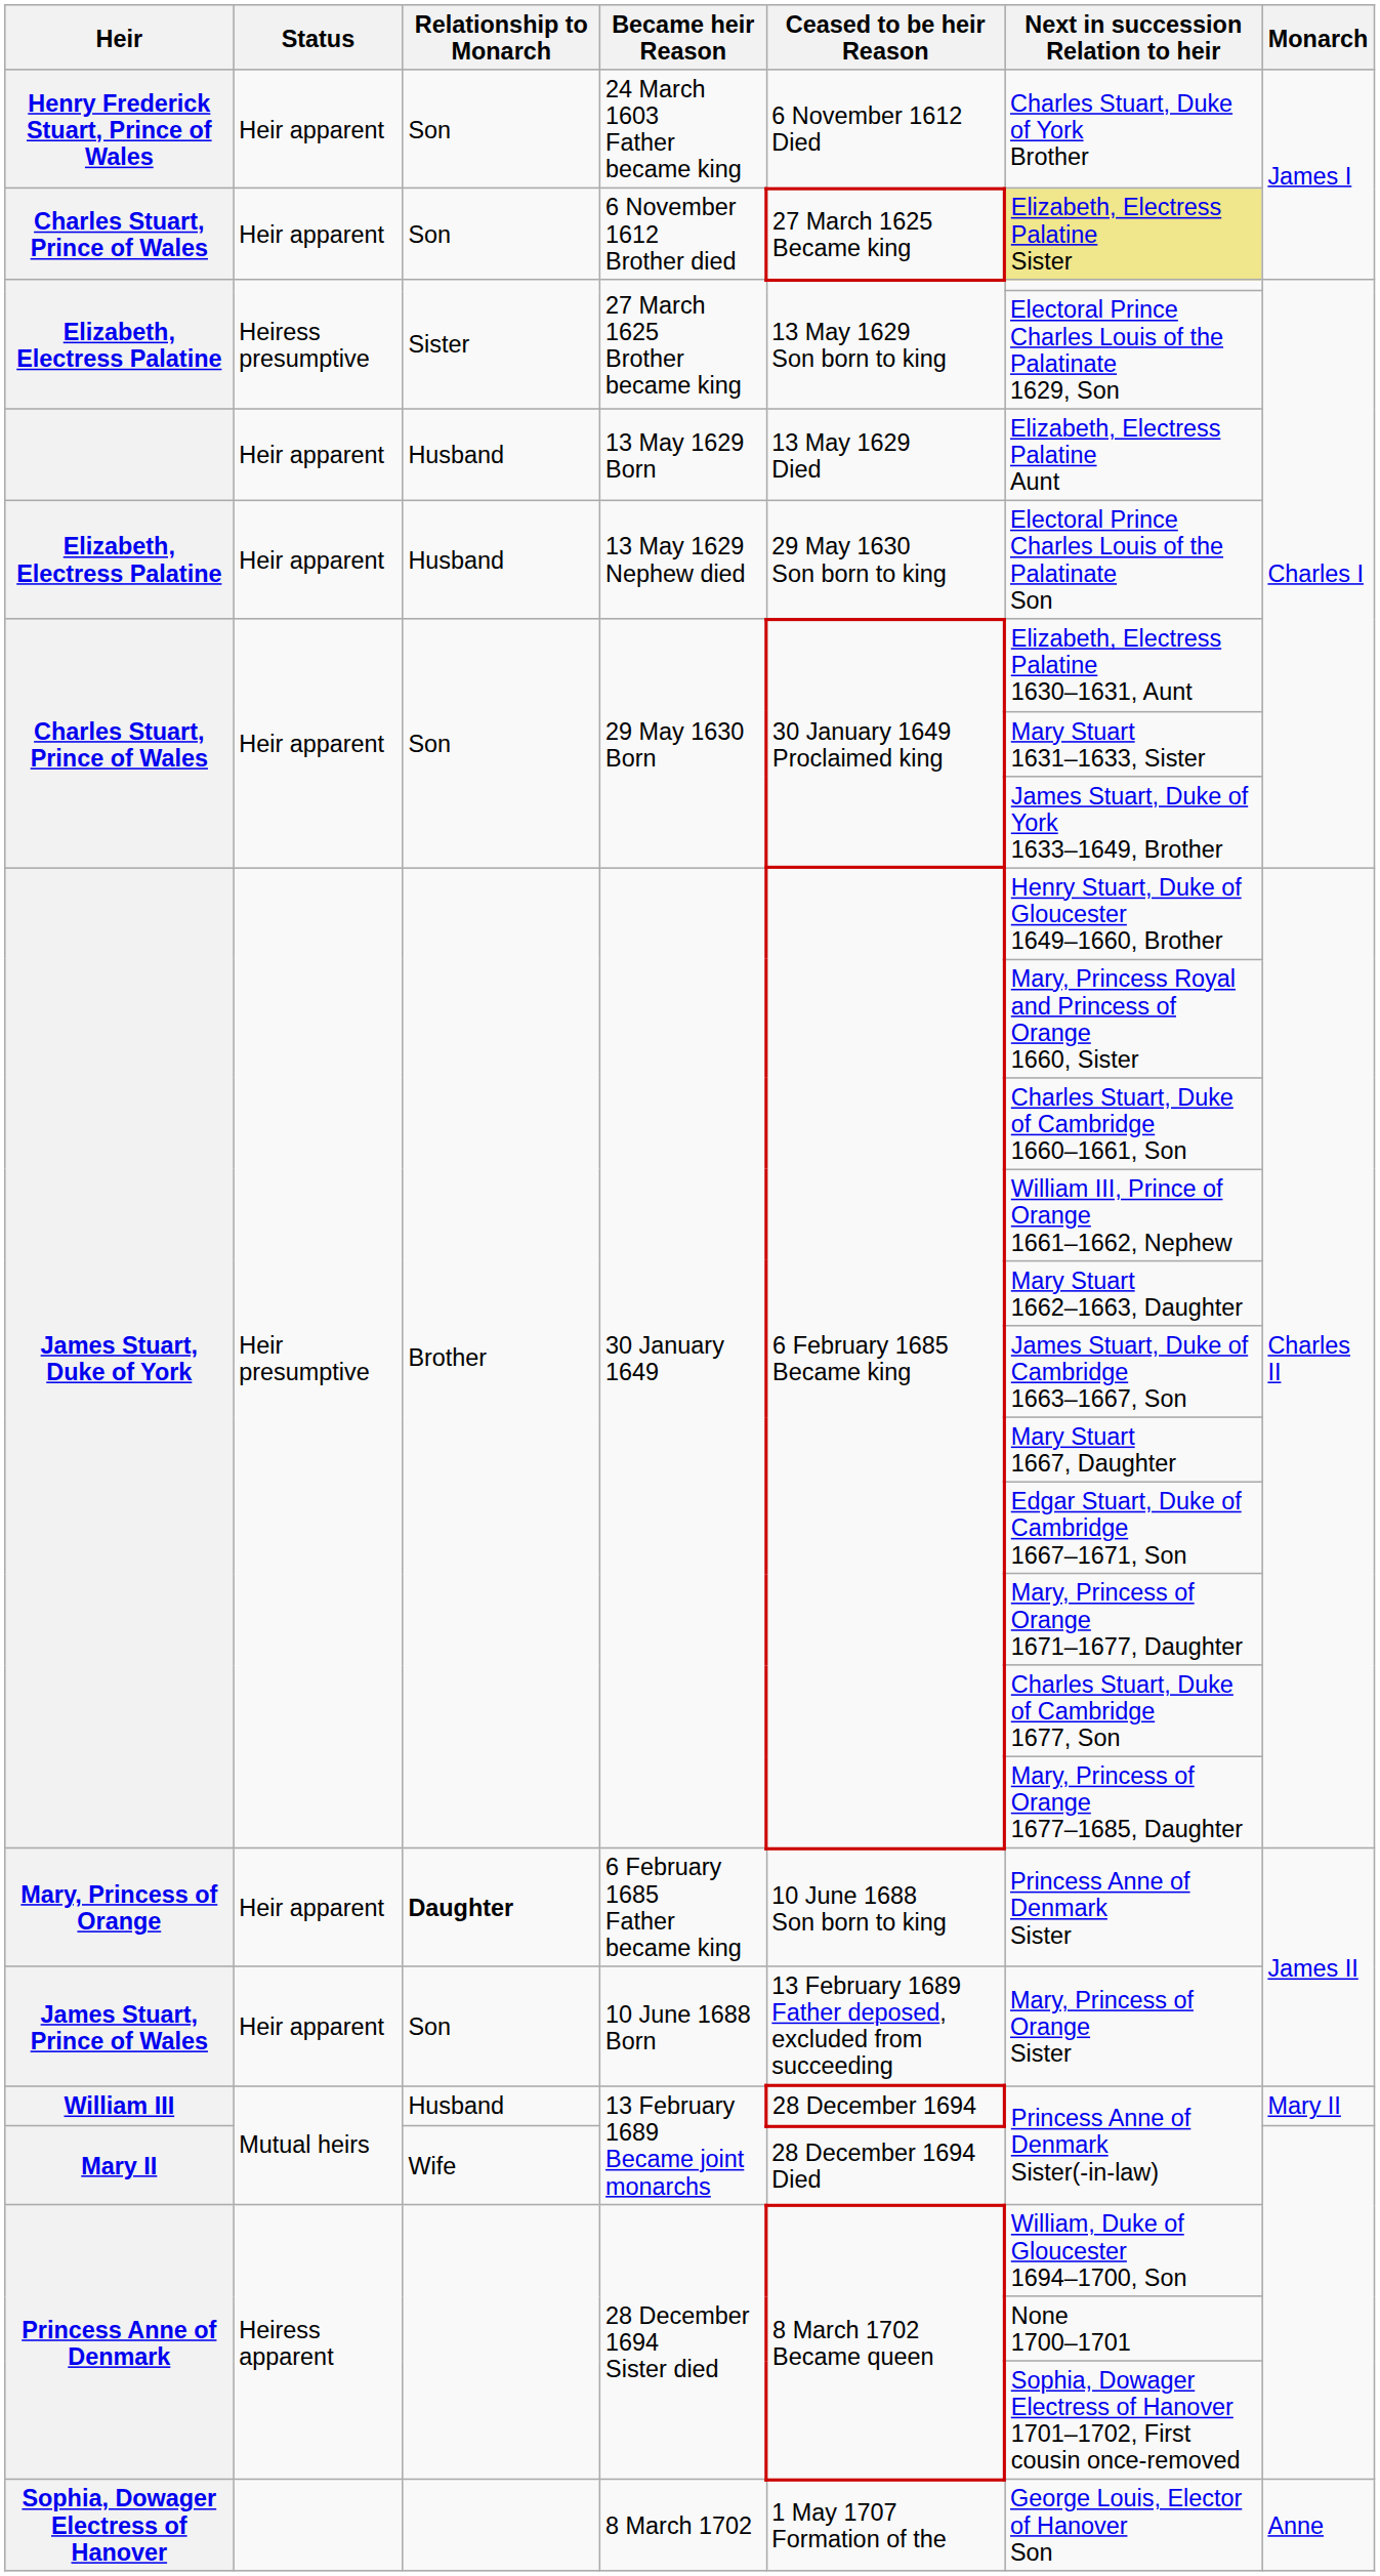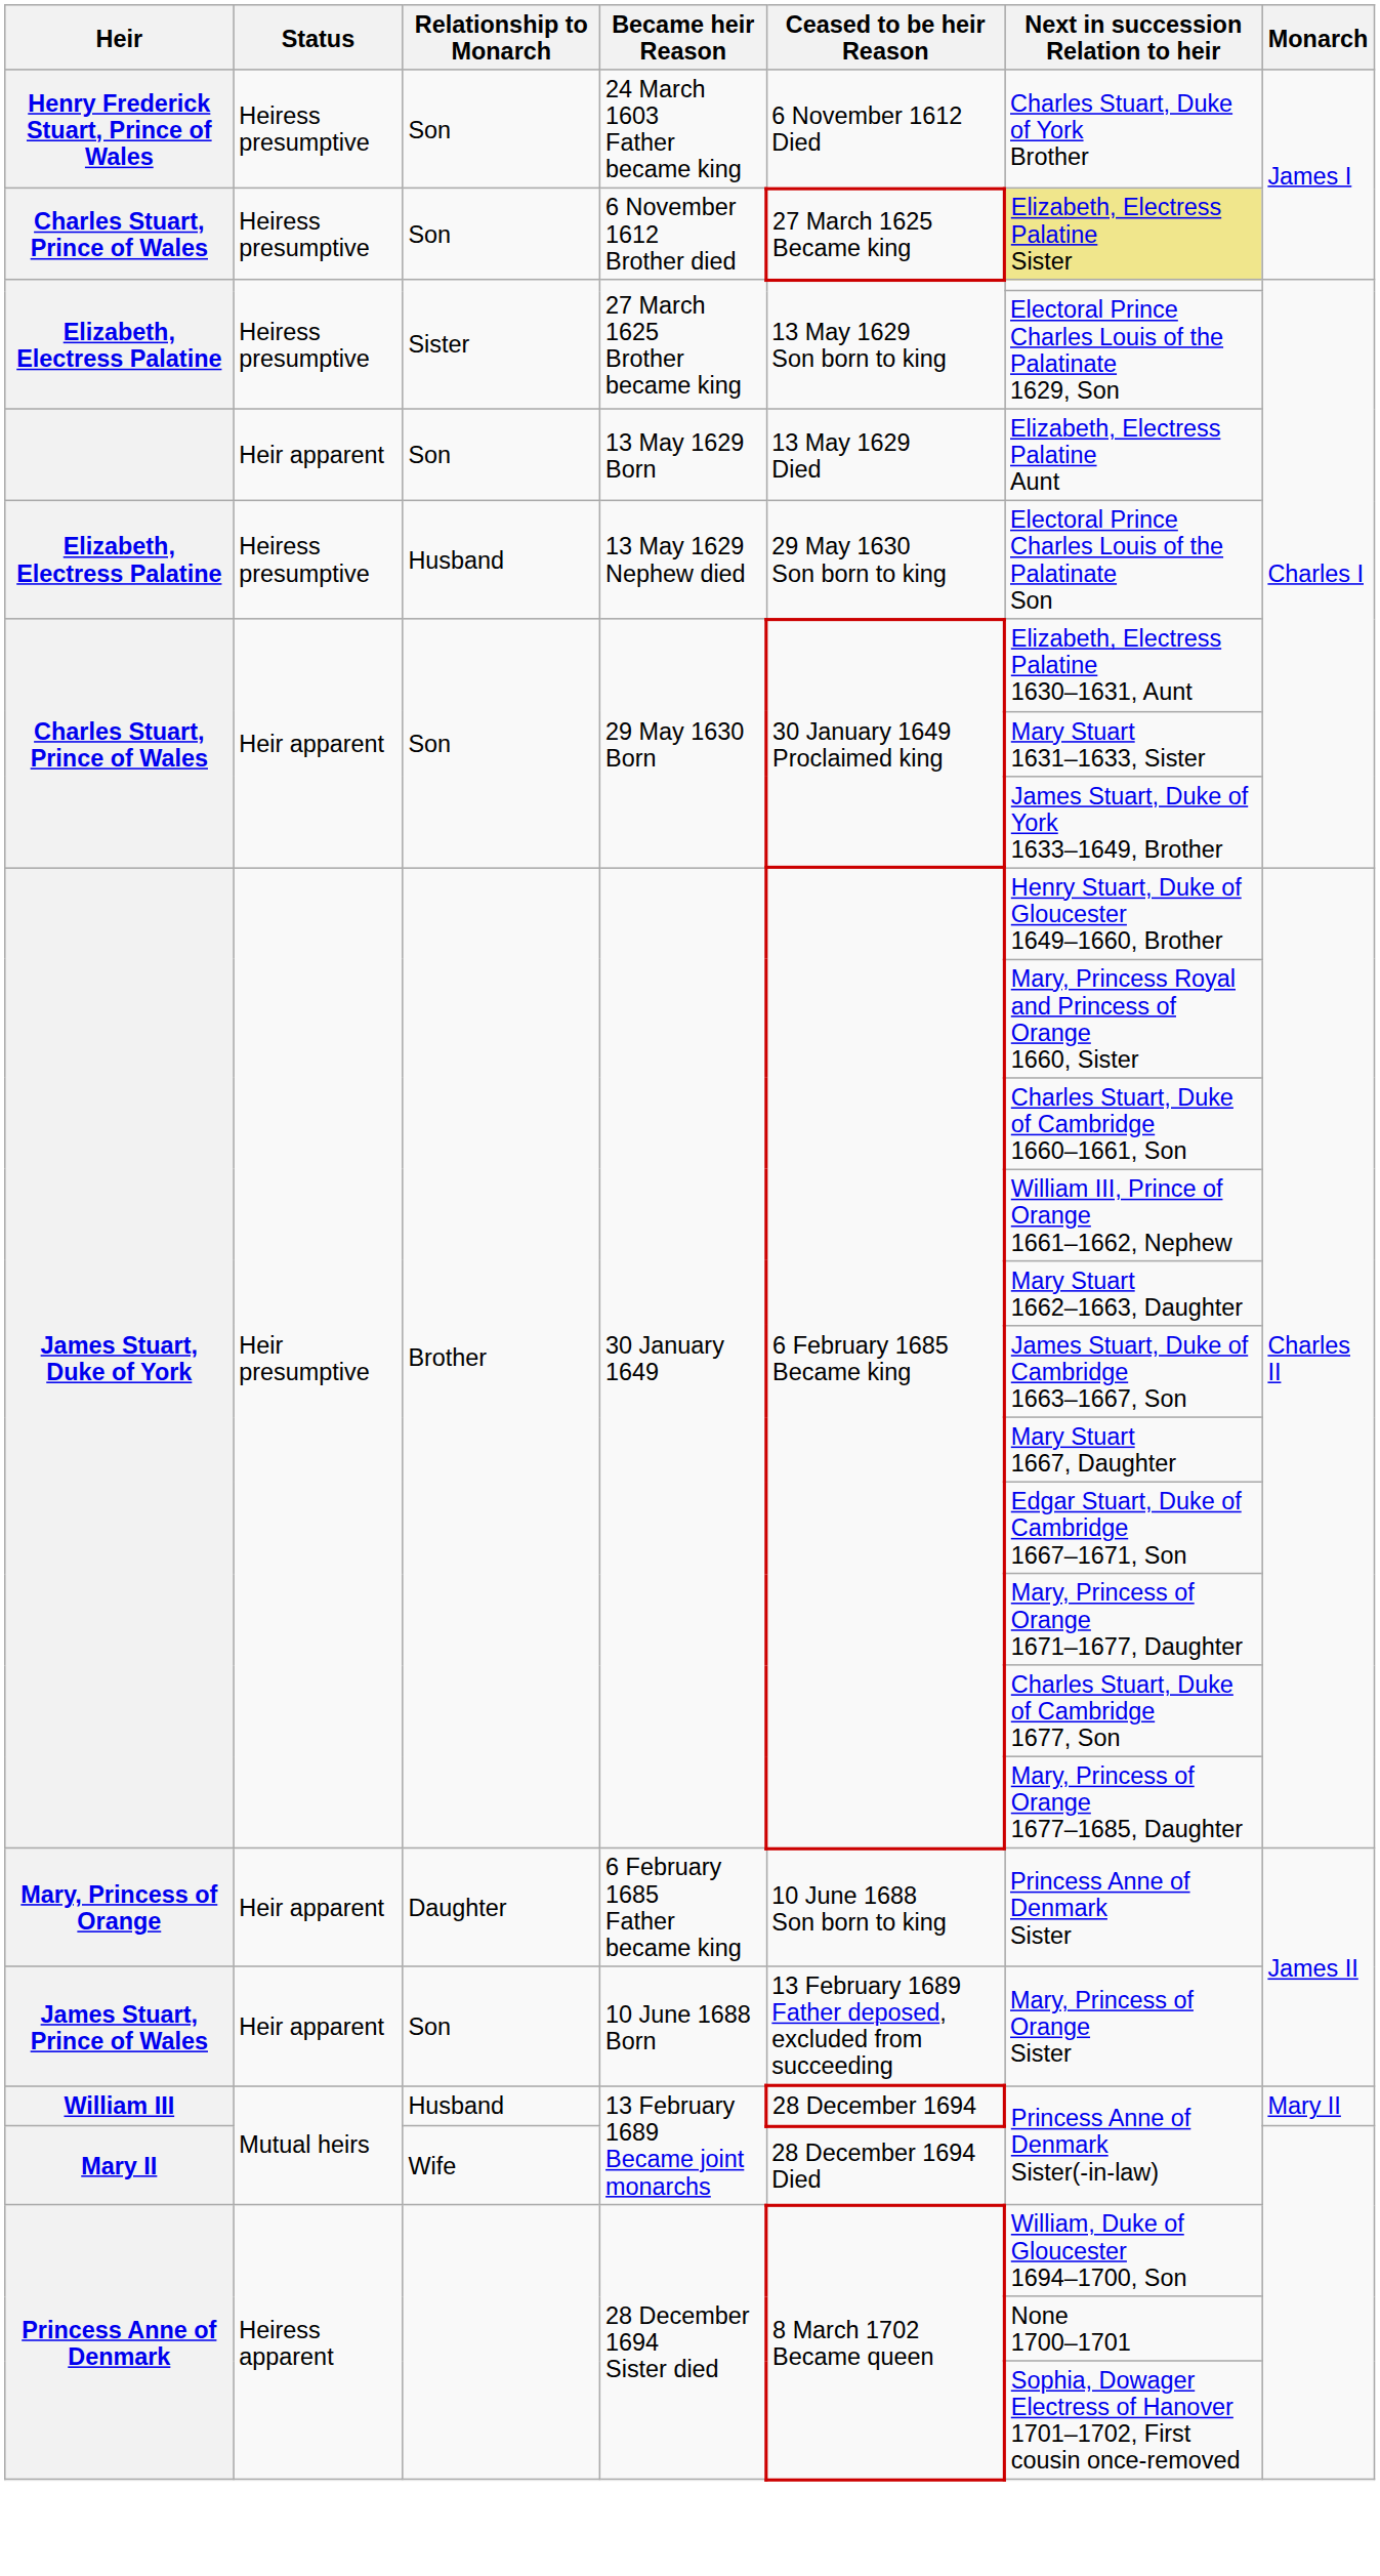 <table class="wikitable" style="font-size:95%">
 <tr>
 <th>Heir</th>
 <th>Status</th>
 <th>Relationship to Monarch</th>
 <th>Became heir<br>Reason</th>
 <th>Ceased to be heir<br>Reason</th>
 <th>Next in succession<br>Relation to heir</th>
 <th>Monarch</th>
 </tr>
 <tr>
 <th><a href='#'>Henry Frederick Stuart, Prince of Wales</a></th>
-<td>Heir apparent</td>
+<td>Heiress presumptive</td>
 <td>Son</td>
 <td>24 March 1603<br>Father became king</td>
 <td>6 November 1612<br>Died</td>
 <td><a href='#'>Charles Stuart, Duke of York</a><br>Brother</td>
 <td rowspan=2><a href='#'>James I</a></td>
 </tr>
 <tr>
 <th><a href='#'>Charles Stuart, Prince of Wales</a></th>
-<td>Heir apparent</td>
+<td>Heiress presumptive</td>
 <td>Son</td>
 <td>6 November 1612<br>Brother died</td>
 <td style="border-width:2px; border-color:#CC0000">27 March 1625<br>Became king</td>
 <td style="background: khaki;"><a href='#'>Elizabeth, Electress Palatine</a><br>Sister</td>
 </tr>
 <tr>
 <th rowspan=2><a href='#'>Elizabeth, Electress Palatine</a></th>
 <td rowspan=2>Heiress presumptive</td>
 <td rowspan=2>Sister</td>
 <td rowspan=2>27 March 1625<br>Brother became king</td>
 <td rowspan=2>13 May 1629<br>Son born to king</td>
 <td></td>
 <td rowspan=7><a href='#'>Charles I</a></td>
 </tr>
 <tr>
 <td><a href='#'>Electoral Prince Charles Louis of the Palatinate</a><br>1629, Son</td>
 </tr>
 <tr>
 <th></th>
 <td>Heir apparent</td>
-<td>Husband</td>
+<td>Son</td>
 <td>13 May 1629<br>Born</td>
 <td>13 May 1629<br>Died</td>
 <td><a href='#'>Elizabeth, Electress Palatine</a><br>Aunt</td>
 </tr>
 <tr>
 <th><a href='#'>Elizabeth, Electress Palatine</a></th>
-<td>Heir apparent</td>
+<td>Heiress presumptive</td>
 <td>Husband</td>
 <td>13 May 1629<br>Nephew died</td>
 <td>29 May 1630<br>Son born to king</td>
 <td><a href='#'>Electoral Prince Charles Louis of the Palatinate</a><br>Son</td>
 </tr>
 <tr>
 <th rowspan=3><a href='#'>Charles Stuart, Prince of Wales</a></th>
 <td rowspan=3>Heir apparent</td>
 <td rowspan=3>Son</td>
 <td rowspan=3>29 May 1630<br>Born</td>
 <td rowspan=3 style="border-width:2px; border-color:#CC0000">30 January 1649<br>Proclaimed king</td>
 <td><a href='#'>Elizabeth, Electress Palatine</a><br>1630–1631, Aunt</td>
 </tr>
 <tr>
 <td><a href='#'>Mary Stuart</a><br>1631–1633, Sister</td>
 </tr>
 <tr>
 <td><a href='#'>James Stuart, Duke of York</a><br>1633–1649, Brother</td>
 </tr>
 <tr>
 <th rowspan=11><a href='#'>James Stuart, Duke of York</a></th>
 <td rowspan=11>Heir presumptive</td>
 <td rowspan=11>Brother</td>
 <td rowspan=11>30 January 1649<br></td>
 <td rowspan=11 style="border-width:2px; border-color:#CC0000">6 February 1685<br>Became king</td>
 <td><a href='#'>Henry Stuart, Duke of Gloucester</a><br>1649–1660, Brother</td>
 <td rowspan=11><a href='#'>Charles II</a></td>
 </tr>
 <tr>
 <td><a href='#'>Mary, Princess Royal and Princess of Orange</a><br>1660, Sister</td>
 </tr>
 <tr>
 <td><a href='#'>Charles Stuart, Duke of Cambridge</a><br>1660–1661, Son</td>
 </tr>
 <tr>
 <td><a href='#'>William III, Prince of Orange</a><br>1661–1662, Nephew</td>
 </tr>
 <tr>
 <td><a href='#'>Mary Stuart</a><br>1662–1663, Daughter</td>
 </tr>
 <tr>
 <td><a href='#'>James Stuart, Duke of Cambridge</a><br>1663–1667, Son</td>
 </tr>
 <tr>
 <td><a href='#'>Mary Stuart</a><br>1667, Daughter</td>
 </tr>
 <tr>
 <td><a href='#'>Edgar Stuart, Duke of Cambridge</a><br>1667–1671, Son</td>
 </tr>
 <tr>
 <td><a href='#'>Mary, Princess of Orange</a><br>1671–1677, Daughter</td>
 </tr>
 <tr>
 <td><a href='#'>Charles Stuart, Duke of Cambridge</a><br>1677, Son</td>
 </tr>
 <tr>
 <td><a href='#'>Mary, Princess of Orange</a><br>1677–1685, Daughter</td>
 </tr>
 <tr>
 <th><a href='#'>Mary, Princess of Orange</a></th>
 <td>Heir apparent</td>
-<td><strong>Daughter</strong></td>
+<td>Daughter</td>
 <td>6 February 1685<br>Father became king</td>
 <td>10 June 1688<br>Son born to king</td>
 <td><a href='#'>Princess Anne of Denmark</a><br>Sister</td>
 <td rowspan=2><a href='#'>James II</a></td>
 </tr>
 <tr>
 <th><a href='#'>James Stuart, Prince of Wales</a></th>
 <td>Heir apparent</td>
 <td>Son</td>
 <td>10 June 1688<br>Born</td>
 <td>13 February 1689<br><a href='#'>Father deposed</a>, excluded from succeeding</td>
 <td><a href='#'>Mary, Princess of Orange</a><br>Sister</td>
 </tr>
 <tr>
 <th><a href='#'>William III</a></th>
 <td rowspan=2>Mutual heirs</td>
 <td>Husband</td>
 <td rowspan=2>13 February 1689<br><a href='#'>Became joint monarchs</a></td>
 <td style="border-width:2px; border-color:#CC0000">28 December 1694<br></td>
 <td rowspan=2><a href='#'>Princess Anne of Denmark</a><br>Sister(-in-law)</td>
 <td><a href='#'>Mary II</a></td>
 </tr>
 <tr>
 <th><a href='#'>Mary II</a></th>
 <td>Wife</td>
 <td>28 December 1694<br>Died</td>
 <td rowspan=4></td>
 </tr>
 <tr>
 <th rowspan=3><a href='#'>Princess Anne of Denmark</a></th>
 <td rowspan=3>Heiress apparent</td>
 <td rowspan=3></td>
 <td rowspan=3>28 December 1694<br>Sister died</td>
 <td rowspan=3 style="border-width:2px; border-color:#CC0000">8 March 1702<br>Became queen</td>
 <td><a href='#'>William, Duke of Gloucester</a><br>1694–1700, Son</td>
 </tr>
 <tr>
 <td>None<br>1700–1701</td>
 </tr>
 <tr>
 <td><a href='#'>Sophia, Dowager Electress of Hanover</a><br>1701–1702, First cousin once-removed</td>
 </tr>
-<tr>
-<th><a href='#'>Sophia, Dowager Electress of Hanover</a></th>
-<td></td>
-<td></td>
-<td>8 March 1702<br></td>
-<td>1 May 1707<br>Formation of the </td>
-<td><a href='#'>George Louis, Elector of Hanover</a><br>Son</td>
-<td><a href='#'>Anne</a></td>
-</tr>
 </table>
